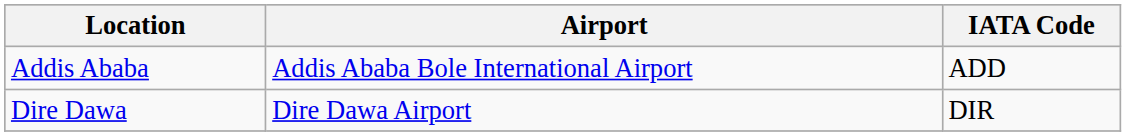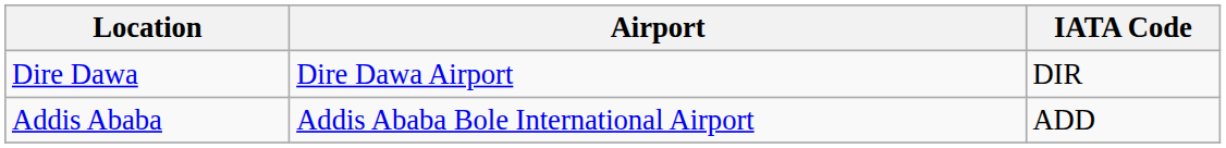 <table class="wikitable">
 <tr>
 <th scope="col" style="width:150px;"><strong>Location</strong></th>
 <th scope="col" style="width:400px;"><strong>Airport</strong></th>
 <th scope="col" style="width:100px;"><strong>IATA Code</strong></th>
 </tr>
 <tr>
+<td><a href='#'>Dire Dawa</a></td>
+<td><a href='#'>Dire Dawa Airport</a></td>
+<td>DIR</td>
+</tr>
+<tr>
 <td><a href='#'>Addis Ababa</a></td>
 <td><a href='#'>Addis Ababa Bole International Airport</a></td>
 <td>ADD</td>
 </tr>
-<tr>
-<td><a href='#'>Dire Dawa</a></td>
-<td><a href='#'>Dire Dawa Airport</a></td>
-<td>DIR</td>
-</tr>
 </table>
